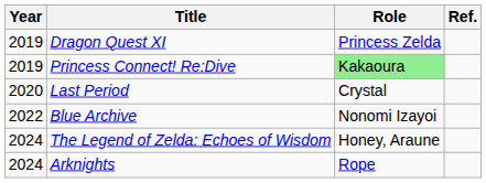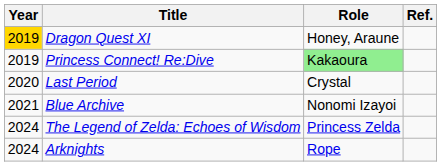 <table class="wikitable sortable plainrowheaders">
 <tr>
 <th scope="col">Year</th>
 <th scope="col">Title</th>
 <th scope="col">Role</th>
 <th scope="col" class="unsortable">Ref.</th>
 </tr>
 <tr>
-<td>2019</td>
+<td style="background: gold;">2019</td>
 <td><em><a href='#'>Dragon Quest XI</a></em></td>
-<td><a href='#'>Princess Zelda</a></td>
+<td>Honey, Araune</td>
 <td></td>
 </tr>
 <tr>
 <td>2019</td>
 <td><em><a href='#'>Princess Connect! Re:Dive</a></em></td>
 <td style="background: lightgreen;">Kakaoura</td>
 <td></td>
 </tr>
 <tr>
 <td>2020</td>
 <td><em><a href='#'>Last Period</a></em></td>
 <td>Crystal</td>
 <td></td>
 </tr>
 <tr>
-<td>2022</td>
+<td>2021</td>
 <td><em><a href='#'>Blue Archive</a></em></td>
 <td>Nonomi Izayoi</td>
 <td></td>
 </tr>
 <tr>
 <td>2024</td>
 <td><em><a href='#'>The Legend of Zelda: Echoes of Wisdom</a></em></td>
-<td>Honey, Araune</td>
+<td><a href='#'>Princess Zelda</a></td>
 <td></td>
 </tr>
 <tr>
 <td>2024</td>
 <td><em><a href='#'>Arknights</a></em></td>
 <td><a href='#'>Rope</a></td>
 <td></td>
 </tr>
 </table>
